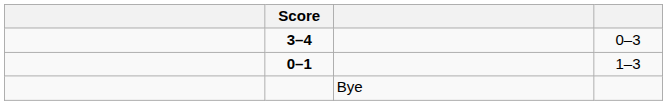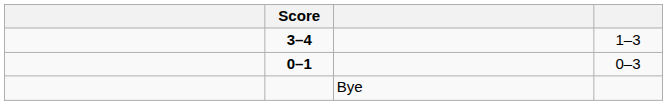 <table class="wikitable" style="text-align: center; ">
 <tr>
 <th align="right" width="270"></th>
 <th width="65">Score</th>
 <th align="left" width="270"></th>
 <th width="65"></th>
 </tr>
 <tr>
 <td align="left"></td>
 <td><strong>3–4</strong></td>
 <td align="left"><strong></strong></td>
-<td>0–3 <strong></strong></td>
+<td>1–3 <strong></strong></td>
 </tr>
 <tr>
 <td align="left"></td>
 <td><strong>0–1</strong></td>
 <td align="left"><strong></strong></td>
-<td>1–3 <strong></strong></td>
+<td>0–3 <strong></strong></td>
 </tr>
 <tr>
 <td align="left"><strong></strong></td>
 <td></td>
 <td align="left">Bye</td>
 <td></td>
 </tr>
 </table>
